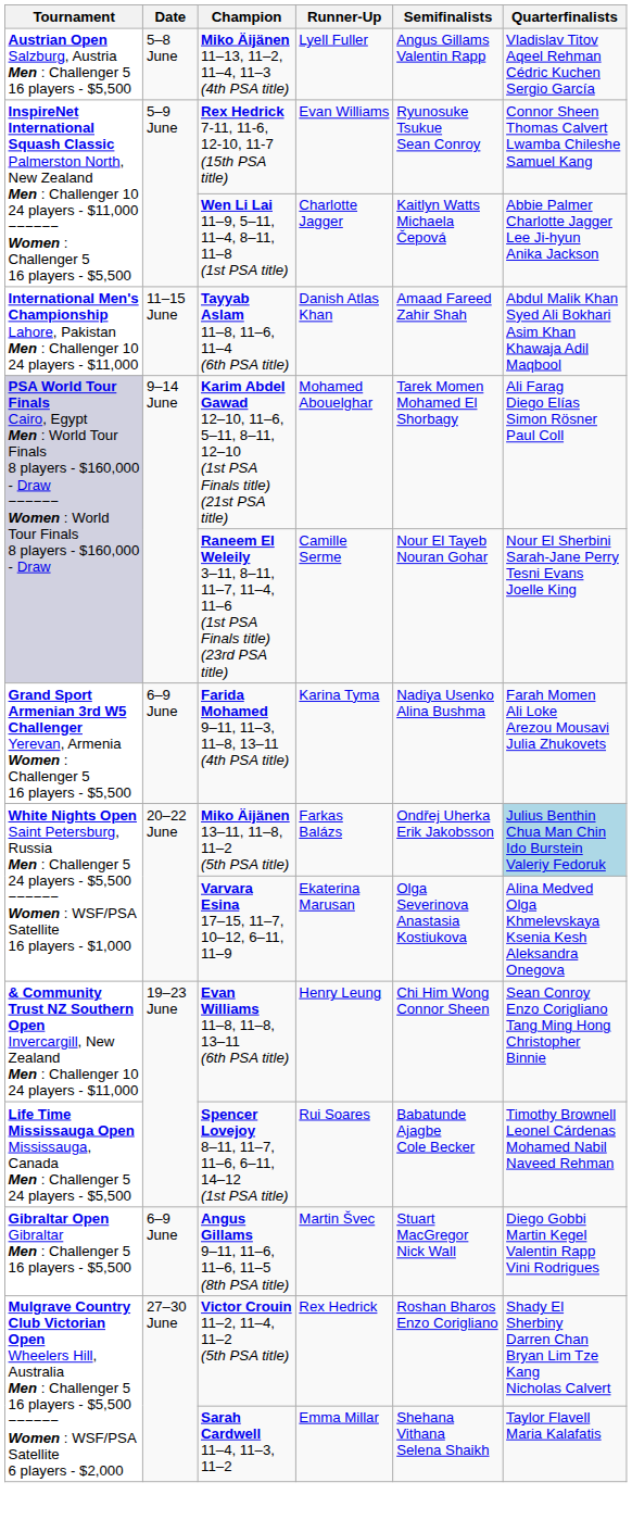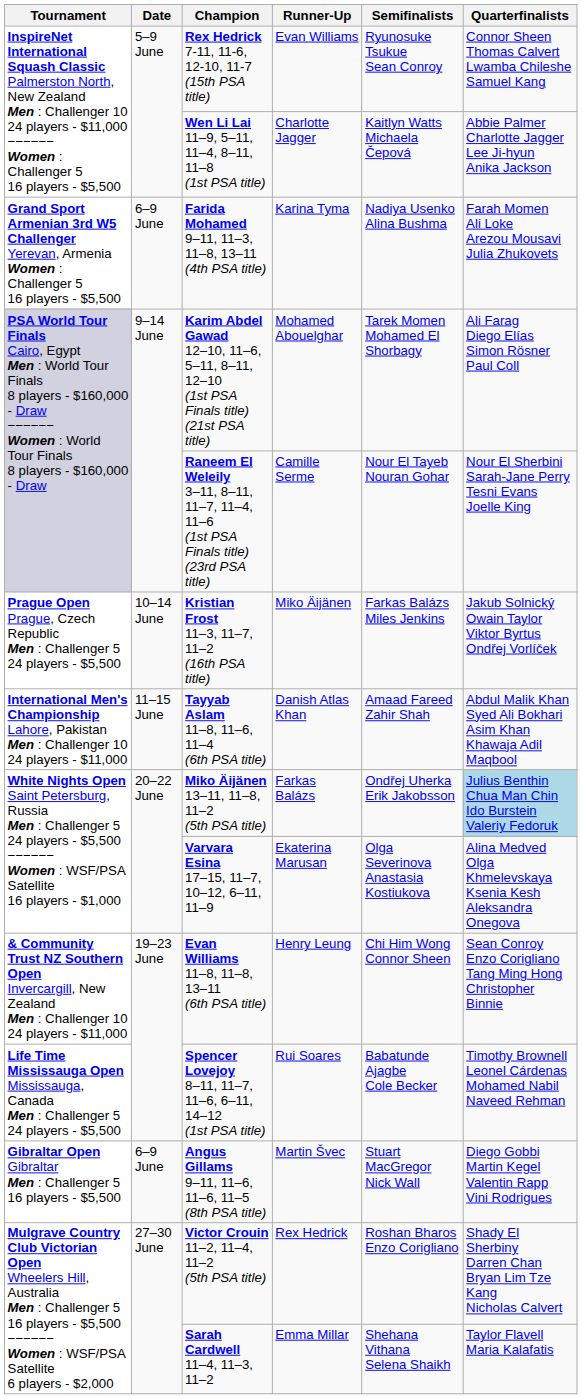 <table class="wikitable" style="font-size:88%">
 <tr>
 <th width=250>Tournament</th>
 <th width=110>Date</th>
 <th width=170>Champion</th>
 <th width=155>Runner-Up</th>
 <th width=155>Semifinalists</th>
 <th width=155>Quarterfinalists</th>
-</tr>
-<tr valign=top>
-<td style="background:#fff;"><strong><a href='#'>Austrian Open</a></strong><br> <a href='#'>Salzburg</a>, Austria<br><strong> <em>Men</em> </strong>: Challenger 5<br>16 players - $5,500</td>
-<td>5–8 June</td>
-<td> <strong><a href='#'>Miko Äijänen</a></strong><br>11–13, 11–2, 11–4, 11–3<br><em>(4th PSA title)</em></td>
-<td> <a href='#'>Lyell Fuller</a></td>
-<td> <a href='#'>Angus Gillams</a><br> <a href='#'>Valentin Rapp</a></td>
-<td> <a href='#'>Vladislav Titov</a><br> <a href='#'>Aqeel Rehman</a><br> <a href='#'>Cédric Kuchen</a><br> <a href='#'>Sergio García</a></td>
 </tr>
 <tr valign=top>
 <td rowspan=2 style="background:#fff;"><strong><a href='#'>InspireNet International Squash Classic</a></strong><br> <a href='#'>Palmerston North</a>, New Zealand<br><strong> <em>Men</em> </strong>: Challenger 10<br>24 players - $11,000<br>−−−−−−<br><strong> <em>Women</em> </strong>: Challenger 5<br>16 players - $5,500</td>
 <td rowspan=2>5–9 June</td>
 <td> <strong><a href='#'>Rex Hedrick</a></strong><br>7-11, 11-6, 12-10, 11-7<br><em>(15th PSA title)</em></td>
 <td> <a href='#'>Evan Williams</a></td>
 <td> <a href='#'>Ryunosuke Tsukue</a><br> <a href='#'>Sean Conroy</a></td>
 <td> <a href='#'>Connor Sheen</a><br> <a href='#'>Thomas Calvert</a><br> <a href='#'>Lwamba Chileshe</a><br> <a href='#'>Samuel Kang</a></td>
 </tr>
 <tr valign=top>
 <td> <strong><a href='#'>Wen Li Lai</a></strong><br>11–9, 5–11, 11–4, 8–11, 11–8<br><em>(1st PSA title)</em></td>
 <td> <a href='#'>Charlotte Jagger</a></td>
 <td> <a href='#'>Kaitlyn Watts</a><br> <a href='#'>Michaela Čepová</a></td>
 <td> <a href='#'>Abbie Palmer</a><br> <a href='#'>Charlotte Jagger</a><br> <a href='#'>Lee Ji-hyun</a><br> <a href='#'>Anika Jackson</a></td>
 </tr>
 <tr valign=top>
-<td style="background:#fff;"><strong><a href='#'> International Men's Championship</a></strong><br> <a href='#'>Lahore</a>, Pakistan<br><strong> <em>Men</em> </strong>: Challenger 10<br>24 players - $11,000</td>
-<td>11–15 June</td>
-<td> <strong><a href='#'>Tayyab Aslam</a></strong><br>11–8, 11–6, 11–4<br><em>(6th PSA title)</em></td>
-<td> <a href='#'>Danish Atlas Khan</a></td>
-<td> <a href='#'>Amaad Fareed</a><br> <a href='#'>Zahir Shah</a></td>
-<td> <a href='#'>Abdul Malik Khan</a><br> <a href='#'>Syed Ali Bokhari</a><br> <a href='#'>Asim Khan</a><br> <a href='#'>Khawaja Adil Maqbool</a></td>
+<td style="background:#fff;"><strong><a href='#'>Grand Sport Armenian 3rd W5 Challenger</a></strong><br> <a href='#'>Yerevan</a>, Armenia<br><strong> <em>Women</em> </strong>: Challenger 5<br>16 players - $5,500</td>
+<td>6–9 June</td>
+<td> <strong><a href='#'>Farida Mohamed</a></strong><br>9–11, 11–3, 11–8, 13–11<br><em>(4th PSA title)</em></td>
+<td> <a href='#'>Karina Tyma</a></td>
+<td> <a href='#'>Nadiya Usenko</a><br> <a href='#'>Alina Bushma</a></td>
+<td> <a href='#'>Farah Momen</a><br> <a href='#'>Ali Loke</a><br> <a href='#'>Arezou Mousavi</a><br> <a href='#'>Julia Zhukovets</a></td>
 </tr>
 <tr valign=top>
 <td rowspan=2 style="background:#d1d1e0;"><strong><a href='#'> PSA World Tour Finals</a></strong><br> <a href='#'>Cairo</a>, Egypt<br><strong> <em>Men</em> </strong>: World Tour Finals<br>8 players - $160,000 - <a href='#'>Draw</a><br>−−−−−−<br><strong> <em>Women</em> </strong>: World Tour Finals<br>8 players - $160,000 - <a href='#'>Draw</a></td>
 <td rowspan=2>9–14 June</td>
 <td> <strong><a href='#'>Karim Abdel Gawad</a></strong><br>12–10, 11–6, 5–11, 8–11, 12–10<br><em>(1st PSA Finals title)<br>(21st PSA title)</em></td>
 <td> <a href='#'>Mohamed Abouelghar</a></td>
 <td> <a href='#'>Tarek Momen</a><br> <a href='#'>Mohamed El Shorbagy</a></td>
 <td> <a href='#'>Ali Farag</a><br> <a href='#'>Diego Elías</a><br> <a href='#'>Simon Rösner</a><br> <a href='#'>Paul Coll</a></td>
 </tr>
 <tr valign=top>
 <td> <strong><a href='#'>Raneem El Weleily</a></strong><br>3–11, 8–11, 11–7, 11–4, 11–6<br><em>(1st PSA Finals title)</em><br><em>(23rd PSA title)</em></td>
 <td> <a href='#'>Camille Serme</a></td>
 <td> <a href='#'>Nour El Tayeb</a><br> <a href='#'>Nouran Gohar</a></td>
 <td> <a href='#'>Nour El Sherbini</a><br> <a href='#'>Sarah-Jane Perry</a><br> <a href='#'>Tesni Evans</a><br> <a href='#'>Joelle King</a></td>
 </tr>
 <tr valign=top>
-<td style="background:#fff;"><strong><a href='#'>Grand Sport Armenian 3rd W5 Challenger</a></strong><br> <a href='#'>Yerevan</a>, Armenia<br><strong> <em>Women</em> </strong>: Challenger 5<br>16 players - $5,500</td>
-<td>6–9 June</td>
-<td> <strong><a href='#'>Farida Mohamed</a></strong><br>9–11, 11–3, 11–8, 13–11<br><em>(4th PSA title)</em></td>
-<td> <a href='#'>Karina Tyma</a></td>
-<td> <a href='#'>Nadiya Usenko</a><br> <a href='#'>Alina Bushma</a></td>
-<td> <a href='#'>Farah Momen</a><br> <a href='#'>Ali Loke</a><br> <a href='#'>Arezou Mousavi</a><br> <a href='#'>Julia Zhukovets</a></td>
+<td style="background:#fff;"><strong><a href='#'>Prague Open</a></strong><br> <a href='#'>Prague</a>, Czech Republic<br><strong> <em>Men</em> </strong>: Challenger 5<br>24 players - $5,500</td>
+<td>10–14 June</td>
+<td> <strong><a href='#'>Kristian Frost</a></strong><br>11–3, 11–7, 11–2<br><em>(16th PSA title)</em></td>
+<td> <a href='#'>Miko Äijänen</a></td>
+<td> <a href='#'>Farkas Balázs</a><br> <a href='#'>Miles Jenkins</a></td>
+<td> <a href='#'>Jakub Solnický</a><br> <a href='#'>Owain Taylor</a><br> <a href='#'>Viktor Byrtus</a><br> <a href='#'>Ondřej Vorlíček</a></td>
+</tr>
+<tr valign=top>
+<td style="background:#fff;"><strong><a href='#'> International Men's Championship</a></strong><br> <a href='#'>Lahore</a>, Pakistan<br><strong> <em>Men</em> </strong>: Challenger 10<br>24 players - $11,000</td>
+<td>11–15 June</td>
+<td> <strong><a href='#'>Tayyab Aslam</a></strong><br>11–8, 11–6, 11–4<br><em>(6th PSA title)</em></td>
+<td> <a href='#'>Danish Atlas Khan</a></td>
+<td> <a href='#'>Amaad Fareed</a><br> <a href='#'>Zahir Shah</a></td>
+<td> <a href='#'>Abdul Malik Khan</a><br> <a href='#'>Syed Ali Bokhari</a><br> <a href='#'>Asim Khan</a><br> <a href='#'>Khawaja Adil Maqbool</a></td>
 </tr>
 <tr valign=top>
 <td rowspan=2 style="background:#fff;"><strong><a href='#'>White Nights Open</a></strong><br> <a href='#'>Saint Petersburg</a>, Russia<br><strong> <em>Men</em> </strong>: Challenger 5<br>24 players - $5,500<br>−−−−−−<br><strong> <em>Women</em> </strong>: WSF/PSA Satellite<br>16 players - $1,000</td>
 <td rowspan=2>20–22 June</td>
 <td> <strong><a href='#'>Miko Äijänen</a></strong><br>13–11, 11–8, 11–2<br><em>(5th PSA title)</em></td>
 <td> <a href='#'>Farkas Balázs</a></td>
 <td> <a href='#'>Ondřej Uherka</a><br> <a href='#'>Erik Jakobsson</a></td>
 <td style="background: lightblue;"> <a href='#'>Julius Benthin</a><br> <a href='#'>Chua Man Chin</a><br> <a href='#'>Ido Burstein</a><br> <a href='#'>Valeriy Fedoruk</a></td>
 </tr>
 <tr valign=top>
 <td> <strong><a href='#'>Varvara Esina</a></strong><br>17–15, 11–7, 10–12, 6–11, 11–9</td>
 <td> <a href='#'>Ekaterina Marusan</a></td>
 <td> <a href='#'>Olga Severinova</a><br> <a href='#'>Anastasia Kostiukova</a></td>
 <td> <a href='#'>Alina Medved</a><br> <a href='#'>Olga Khmelevskaya</a><br> <a href='#'>Ksenia Kesh</a><br> <a href='#'>Aleksandra Onegova</a></td>
 </tr>
 <tr valign=top>
 <td style="background:#fff;"><strong><a href='#'> & Community Trust NZ Southern Open</a></strong><br> <a href='#'>Invercargill</a>, New Zealand<br><strong> <em>Men</em> </strong>: Challenger 10<br>24 players - $11,000</td>
 <td rowspan=2>19–23 June</td>
 <td> <strong><a href='#'>Evan Williams</a></strong><br>11–8, 11–8, 13–11<br><em>(6th PSA title)</em></td>
 <td> <a href='#'>Henry Leung</a></td>
 <td> <a href='#'>Chi Him Wong</a><br> <a href='#'>Connor Sheen</a></td>
 <td> <a href='#'>Sean Conroy</a><br> <a href='#'>Enzo Corigliano</a><br> <a href='#'>Tang Ming Hong</a><br> <a href='#'>Christopher Binnie</a></td>
 </tr>
 <tr valign=top>
 <td style="background:#fff;"><strong><a href='#'>Life Time Mississauga Open</a></strong><br> <a href='#'>Mississauga</a>, Canada<br><strong> <em>Men</em> </strong>: Challenger 5<br>24 players - $5,500</td>
 <td> <strong><a href='#'>Spencer Lovejoy</a></strong><br>8–11, 11–7, 11–6, 6–11, 14–12<br><em>(1st PSA title)</em></td>
 <td> <a href='#'>Rui Soares</a></td>
 <td> <a href='#'>Babatunde Ajagbe</a><br> <a href='#'>Cole Becker</a></td>
 <td> <a href='#'>Timothy Brownell</a><br> <a href='#'>Leonel Cárdenas</a><br> <a href='#'>Mohamed Nabil</a><br> <a href='#'>Naveed Rehman</a></td>
 </tr>
 <tr valign=top>
 <td style="background:#fff;"><strong><a href='#'>Gibraltar Open</a></strong><br> <a href='#'>Gibraltar</a><br><strong> <em>Men</em> </strong>: Challenger 5<br>16 players - $5,500</td>
 <td>6–9 June</td>
 <td> <strong><a href='#'>Angus Gillams</a></strong><br>9–11, 11–6, 11–6, 11–5<br><em>(8th PSA title)</em></td>
 <td> <a href='#'>Martin Švec</a></td>
 <td> <a href='#'>Stuart MacGregor</a><br> <a href='#'>Nick Wall</a></td>
 <td> <a href='#'>Diego Gobbi</a><br> <a href='#'>Martin Kegel</a><br> <a href='#'>Valentin Rapp</a><br> <a href='#'>Vini Rodrigues</a></td>
 </tr>
 <tr valign=top>
 <td rowspan=2 style="background:#fff;"><strong><a href='#'>Mulgrave Country Club Victorian Open</a></strong><br> <a href='#'>Wheelers Hill</a>, Australia<br><strong> <em>Men</em> </strong>: Challenger 5<br>16 players - $5,500<br>−−−−−−<br><strong> <em>Women</em> </strong>: WSF/PSA Satellite<br>6 players - $2,000</td>
 <td rowspan=2>27–30 June</td>
 <td> <strong><a href='#'>Victor Crouin</a></strong><br>11–2, 11–4, 11–2<br><em>(5th PSA title)</em></td>
 <td> <a href='#'>Rex Hedrick</a></td>
 <td> <a href='#'>Roshan Bharos</a><br> <a href='#'>Enzo Corigliano</a></td>
 <td> <a href='#'>Shady El Sherbiny</a><br> <a href='#'>Darren Chan</a><br> <a href='#'>Bryan Lim Tze Kang</a><br> <a href='#'>Nicholas Calvert</a></td>
 </tr>
 <tr valign=top>
 <td> <strong><a href='#'>Sarah Cardwell</a></strong><br>11–4, 11–3, 11–2</td>
 <td> <a href='#'>Emma Millar</a></td>
 <td> <a href='#'>Shehana Vithana</a><br> <a href='#'>Selena Shaikh</a></td>
 <td> <a href='#'>Taylor Flavell</a><br> <a href='#'>Maria Kalafatis</a><br> <br> </td>
 </tr>
 </table>
